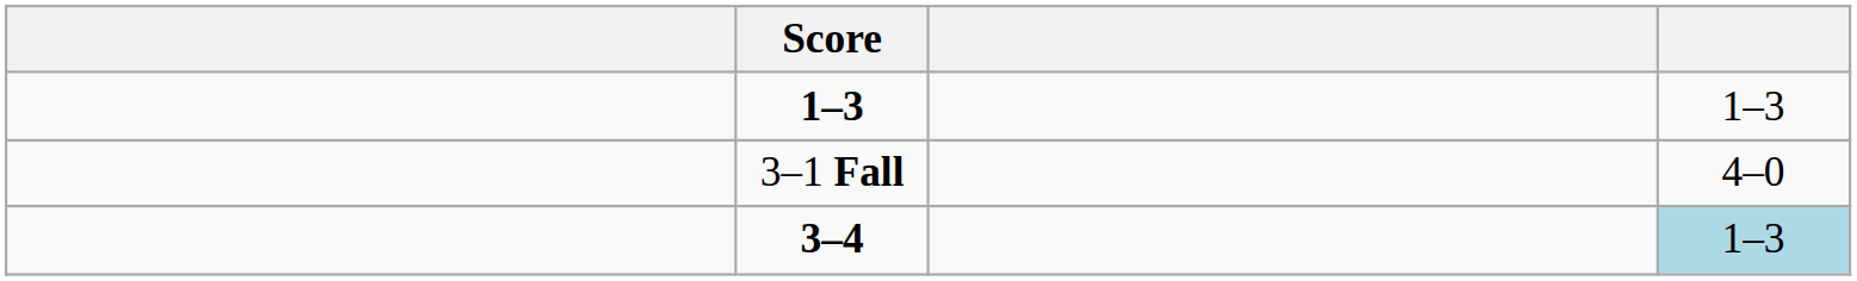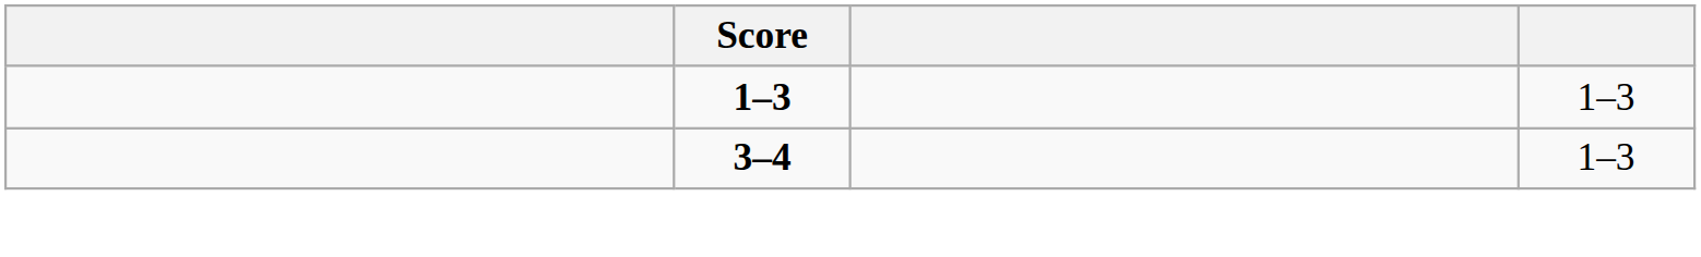 <table class="wikitable" style="text-align: center; ">
 <tr>
 <th align="right" width="270"></th>
 <th width="65">Score</th>
 <th align="left" width="270"></th>
 <th width="65"></th>
 </tr>
 <tr>
 <td align="left"></td>
 <td><strong>1–3</strong></td>
 <td align="left"><strong></strong></td>
 <td>1–3 <strong></strong></td>
 </tr>
 <tr>
-<td align="left"><strong></strong></td>
-<td>3–1 <strong>Fall</strong></td>
-<td align="left"></td>
-<td>4–0 <strong></strong></td>
-</tr>
-<tr>
 <td align="left"></td>
 <td><strong>3–4</strong></td>
 <td align="left"><strong></strong></td>
-<td style="background: lightblue;">1–3 <strong></strong></td>
+<td>1–3 <strong></strong></td>
 </tr>
 </table>
